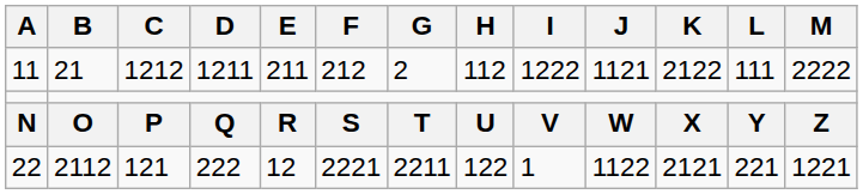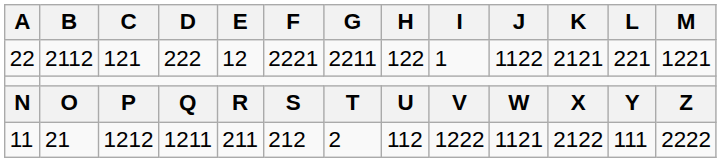 <table class="wikitable">
 <tr>
 <th>A</th>
 <th>B</th>
 <th>C</th>
 <th>D</th>
 <th>E</th>
 <th>F</th>
 <th>G</th>
 <th>H</th>
 <th>I</th>
 <th>J</th>
 <th>K</th>
 <th>L</th>
 <th>M</th>
 </tr>
 <tr>
-<td>11</td>
-<td>21</td>
-<td>1212</td>
-<td>1211</td>
-<td>211</td>
-<td>212</td>
-<td>2</td>
-<td>112</td>
-<td>1222</td>
-<td>1121</td>
-<td>2122</td>
-<td>111</td>
-<td>2222</td>
+<td>22</td>
+<td>2112</td>
+<td>121</td>
+<td>222</td>
+<td>12</td>
+<td>2221</td>
+<td>2211</td>
+<td>122</td>
+<td>1</td>
+<td>1122</td>
+<td>2121</td>
+<td>221</td>
+<td>1221</td>
 </tr>
 <tr>
 <td></td>
 </tr>
 <tr>
 <th>N</th>
 <th>O</th>
 <th>P</th>
 <th>Q</th>
 <th>R</th>
 <th>S</th>
 <th>T</th>
 <th>U</th>
 <th>V</th>
 <th>W</th>
 <th>X</th>
 <th>Y</th>
 <th>Z</th>
 </tr>
 <tr>
-<td>22</td>
-<td>2112</td>
-<td>121</td>
-<td>222</td>
-<td>12</td>
-<td>2221</td>
-<td>2211</td>
-<td>122</td>
-<td>1</td>
-<td>1122</td>
-<td>2121</td>
-<td>221</td>
-<td>1221</td>
+<td>11</td>
+<td>21</td>
+<td>1212</td>
+<td>1211</td>
+<td>211</td>
+<td>212</td>
+<td>2</td>
+<td>112</td>
+<td>1222</td>
+<td>1121</td>
+<td>2122</td>
+<td>111</td>
+<td>2222</td>
 </tr>
 </table>
